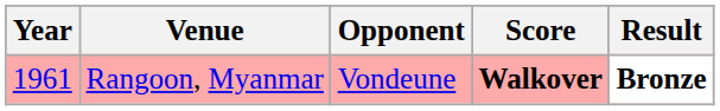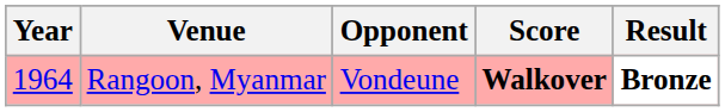 <table class="sortable wikitable" style="font-size: 90%;">
 <tr>
 <th>Year</th>
 <th>Venue</th>
 <th>Opponent</th>
 <th>Score</th>
 <th>Result</th>
 </tr>
 <tr style="background:#FFAAAA">
-<td align="center"><a href='#'>1961</a></td>
+<td align="center"><a href='#'>1964</a></td>
 <td align="left"><a href='#'>Rangoon</a>, <a href='#'>Myanmar</a></td>
 <td align="left"> <a href='#'>Vondeune</a></td>
 <td align="left"><strong>Walkover</strong></td>
 <td style="text-align:left; background:white"> <strong>Bronze</strong></td>
 </tr>
 </table>
